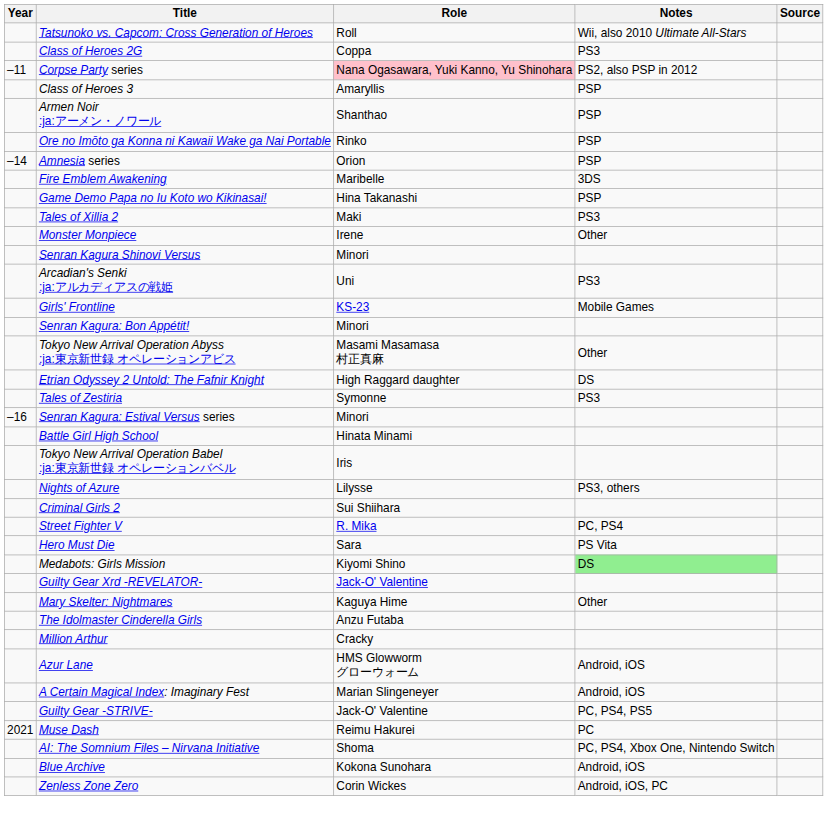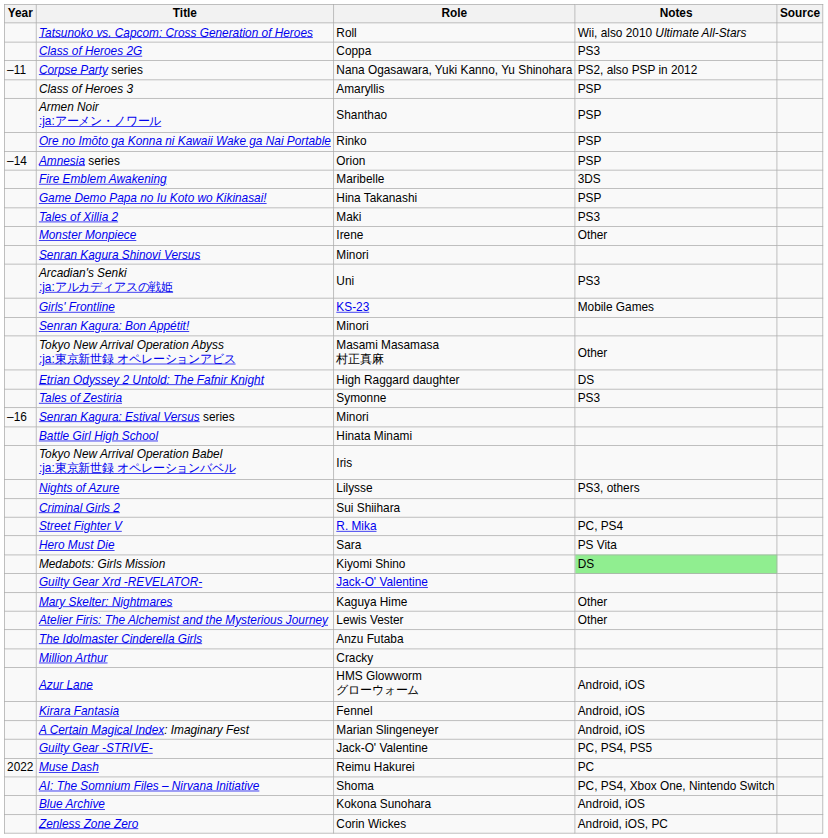 <table class="wikitable sortable plainrowheaders">
 <tr>
 <th>Year</th>
 <th>Title</th>
 <th>Role</th>
 <th class="unsortable">Notes</th>
 <th class="unsortable">Source</th>
 </tr>
 <tr>
 <td></td>
 <td><em><a href='#'>Tatsunoko vs. Capcom: Cross Generation of Heroes</a></em></td>
 <td>Roll</td>
 <td>Wii, also 2010 <em>Ultimate All-Stars</em></td>
 <td></td>
 </tr>
 <tr>
 <td></td>
 <td><em><a href='#'>Class of Heroes 2G</a></em></td>
 <td>Coppa</td>
 <td>PS3</td>
 <td></td>
 </tr>
 <tr>
 <td>–11</td>
 <td><em><a href='#'>Corpse Party</a></em> series</td>
-<td style="background: pink;">Nana Ogasawara, Yuki Kanno, Yu Shinohara</td>
+<td>Nana Ogasawara, Yuki Kanno, Yu Shinohara</td>
 <td>PS2, also PSP in 2012</td>
 <td></td>
 </tr>
 <tr>
 <td></td>
 <td><em>Class of Heroes 3</em></td>
 <td>Amaryllis </td>
 <td>PSP</td>
 <td></td>
 </tr>
 <tr>
 <td></td>
 <td><em>Armen Noir</em><br><a href='#'>:ja:アーメン・ノワール</a></td>
 <td>Shanthao</td>
 <td>PSP</td>
 <td></td>
 </tr>
 <tr>
 <td></td>
 <td><em><a href='#'>Ore no Imōto ga Konna ni Kawaii Wake ga Nai Portable</a></em></td>
 <td>Rinko</td>
 <td>PSP</td>
 <td></td>
 </tr>
 <tr>
 <td>–14</td>
 <td><em><a href='#'>Amnesia</a></em> series</td>
 <td>Orion</td>
 <td>PSP</td>
 <td></td>
 </tr>
 <tr>
 <td></td>
 <td><em><a href='#'>Fire Emblem Awakening</a></em></td>
 <td>Maribelle</td>
 <td>3DS</td>
 <td></td>
 </tr>
 <tr>
 <td></td>
 <td><em><a href='#'>Game Demo Papa no Iu Koto wo Kikinasai!</a></em></td>
 <td>Hina Takanashi</td>
 <td>PSP</td>
 <td></td>
 </tr>
 <tr>
 <td></td>
 <td><em><a href='#'>Tales of Xillia 2</a></em></td>
 <td>Maki</td>
 <td>PS3</td>
 <td></td>
 </tr>
 <tr>
 <td></td>
 <td><em><a href='#'>Monster Monpiece</a></em></td>
 <td>Irene</td>
 <td>Other</td>
 <td></td>
 </tr>
 <tr>
 <td></td>
 <td><em><a href='#'>Senran Kagura Shinovi Versus</a></em></td>
 <td>Minori</td>
 <td></td>
 <td></td>
 </tr>
 <tr>
 <td></td>
 <td><em>Arcadian's Senki</em><br><a href='#'>:ja:アルカディアスの戦姫</a></td>
 <td>Uni</td>
 <td>PS3</td>
 <td></td>
 </tr>
 <tr>
 <td></td>
 <td><em><a href='#'>Girls' Frontline</a></em></td>
 <td><a href='#'>KS-23</a></td>
 <td>Mobile Games</td>
 <td></td>
 </tr>
 <tr>
 <td></td>
 <td><em><a href='#'>Senran Kagura: Bon Appétit!</a></em></td>
 <td>Minori</td>
 <td></td>
 <td></td>
 </tr>
 <tr>
 <td></td>
 <td><em>Tokyo New Arrival Operation Abyss</em><br><a href='#'>:ja:東京新世録 オペレーションアビス</a></td>
 <td>Masami Masamasa<br>村正真麻</td>
 <td>Other</td>
 <td></td>
 </tr>
 <tr>
 <td></td>
 <td><em><a href='#'>Etrian Odyssey 2 Untold: The Fafnir Knight</a></em></td>
 <td>High Raggard daughter</td>
 <td>DS</td>
 <td></td>
 </tr>
 <tr>
 <td></td>
 <td><em><a href='#'>Tales of Zestiria</a></em></td>
 <td>Symonne</td>
 <td>PS3</td>
 <td></td>
 </tr>
 <tr>
 <td>–16</td>
 <td><em><a href='#'>Senran Kagura: Estival Versus</a></em> series</td>
 <td>Minori</td>
 <td></td>
 <td></td>
 </tr>
 <tr>
 <td></td>
 <td><em><a href='#'>Battle Girl High School</a></em></td>
 <td>Hinata Minami</td>
 <td></td>
 <td></td>
 </tr>
 <tr>
 <td></td>
 <td><em>Tokyo New Arrival Operation Babel</em><br><a href='#'>:ja:東京新世録 オペレーションバベル</a></td>
 <td>Iris</td>
 <td></td>
 <td></td>
 </tr>
 <tr>
 <td></td>
 <td><em><a href='#'>Nights of Azure</a></em></td>
 <td>Lilysse</td>
 <td>PS3, others</td>
 <td></td>
 </tr>
 <tr>
 <td></td>
 <td><em><a href='#'>Criminal Girls 2</a></em></td>
 <td>Sui Shiihara</td>
 <td></td>
 <td></td>
 </tr>
 <tr>
 <td></td>
 <td><em><a href='#'>Street Fighter V</a></em></td>
 <td><a href='#'>R. Mika</a></td>
 <td>PC, PS4</td>
 <td></td>
 </tr>
 <tr>
 <td></td>
 <td><em><a href='#'>Hero Must Die</a></em></td>
 <td>Sara</td>
 <td>PS Vita</td>
 <td></td>
 </tr>
 <tr>
 <td></td>
 <td><em>Medabots: Girls Mission</em></td>
 <td>Kiyomi Shino</td>
 <td style="background: lightgreen;">DS</td>
 <td></td>
 </tr>
 <tr>
 <td></td>
 <td><em><a href='#'>Guilty Gear Xrd -REVELATOR-</a></em></td>
 <td><a href='#'>Jack-O' Valentine</a></td>
 <td></td>
 <td></td>
 </tr>
 <tr>
 <td></td>
 <td><em><a href='#'>Mary Skelter: Nightmares</a></em></td>
 <td>Kaguya Hime</td>
 <td>Other</td>
 <td></td>
 </tr>
 <tr>
 <td></td>
+<td><em><a href='#'>Atelier Firis: The Alchemist and the Mysterious Journey</a></em></td>
+<td>Lewis Vester</td>
+<td>Other</td>
+<td></td>
+</tr>
+<tr>
+<td></td>
 <td><em><a href='#'>The Idolmaster Cinderella Girls</a></em></td>
 <td>Anzu Futaba</td>
 <td></td>
 <td></td>
 </tr>
 <tr>
 <td></td>
 <td><em><a href='#'>Million Arthur</a></em></td>
 <td>Cracky</td>
 <td></td>
 <td></td>
 </tr>
 <tr>
 <td></td>
 <td><em><a href='#'>Azur Lane</a></em></td>
 <td>HMS Glowworm<br>グローウォーム</td>
 <td>Android, iOS</td>
 <td></td>
 </tr>
 <tr>
 <td></td>
+<td><em><a href='#'>Kirara Fantasia</a></em></td>
+<td>Fennel</td>
+<td>Android, iOS</td>
+<td></td>
+</tr>
+<tr>
+<td></td>
 <td><em><a href='#'>A Certain Magical Index</a>: Imaginary Fest</em></td>
 <td>Marian Slingeneyer</td>
 <td>Android, iOS</td>
 <td></td>
 </tr>
 <tr>
 <td></td>
 <td><em><a href='#'>Guilty Gear -STRIVE-</a></em></td>
 <td>Jack-O' Valentine</td>
 <td>PC, PS4, PS5</td>
 <td></td>
 </tr>
 <tr>
-<td>2021</td>
+<td>2022</td>
 <td><em><a href='#'>Muse Dash</a></em></td>
 <td>Reimu Hakurei</td>
 <td>PC</td>
 <td></td>
 </tr>
 <tr>
 <td></td>
 <td><em><a href='#'>AI: The Somnium Files – Nirvana Initiative</a></em></td>
 <td>Shoma</td>
 <td>PC, PS4, Xbox One, Nintendo Switch</td>
 <td></td>
 </tr>
 <tr>
 <td></td>
 <td><em><a href='#'>Blue Archive</a></em></td>
 <td>Kokona Sunohara</td>
 <td>Android, iOS</td>
 <td></td>
 </tr>
 <tr>
 <td></td>
 <td><em><a href='#'>Zenless Zone Zero</a></em></td>
 <td>Corin Wickes</td>
 <td>Android, iOS, PC</td>
 <td></td>
 </tr>
 </table>
